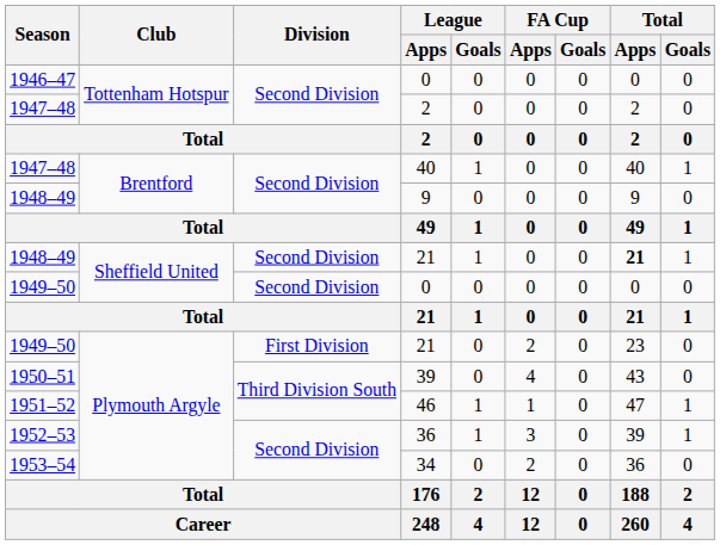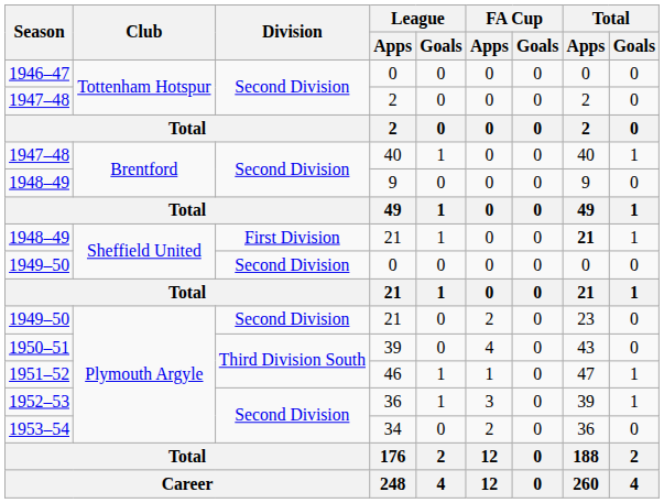 <table class="wikitable" style="text-align:center">
 <tr>
 <th rowspan="2">Season</th>
 <th rowspan="2">Club</th>
 <th rowspan="2">Division</th>
 <th colspan="2">League</th>
 <th colspan="2">FA Cup</th>
 <th colspan="2">Total</th>
 </tr>
 <tr>
 <th>Apps</th>
 <th>Goals</th>
 <th>Apps</th>
 <th>Goals</th>
 <th>Apps</th>
 <th>Goals</th>
 </tr>
 <tr>
 <td><a href='#'>1946–47</a></td>
 <td rowspan="2"><a href='#'>Tottenham Hotspur</a></td>
 <td rowspan="2"><a href='#'>Second Division</a></td>
 <td>0</td>
 <td>0</td>
 <td>0</td>
 <td>0</td>
 <td>0</td>
 <td>0</td>
 </tr>
 <tr>
 <td><a href='#'>1947–48</a></td>
 <td>2</td>
 <td>0</td>
 <td>0</td>
 <td>0</td>
 <td>2</td>
 <td>0</td>
 </tr>
 <tr>
 <th colspan="3">Total</th>
 <th>2</th>
 <th>0</th>
 <th>0</th>
 <th>0</th>
 <th>2</th>
 <th>0</th>
 </tr>
 <tr>
 <td><a href='#'>1947–48</a></td>
 <td rowspan="2"><a href='#'>Brentford</a></td>
 <td rowspan="2"><a href='#'>Second Division</a></td>
 <td>40</td>
 <td>1</td>
 <td>0</td>
 <td>0</td>
 <td>40</td>
 <td>1</td>
 </tr>
 <tr>
 <td><a href='#'>1948–49</a></td>
 <td>9</td>
 <td>0</td>
 <td>0</td>
 <td>0</td>
 <td>9</td>
 <td>0</td>
 </tr>
 <tr>
 <th colspan="3">Total</th>
 <th>49</th>
 <th>1</th>
 <th>0</th>
 <th>0</th>
 <th>49</th>
 <th>1</th>
 </tr>
 <tr>
 <td><a href='#'>1948–49</a></td>
 <td rowspan="2"><a href='#'>Sheffield United</a></td>
-<td><a href='#'>Second Division</a></td>
+<td><a href='#'>First Division</a></td>
 <td>21</td>
 <td>1</td>
 <td>0</td>
 <td>0</td>
 <td><strong>21</strong></td>
 <td>1</td>
 </tr>
 <tr>
 <td><a href='#'>1949–50</a></td>
 <td><a href='#'>Second Division</a></td>
 <td>0</td>
 <td>0</td>
 <td>0</td>
 <td>0</td>
 <td>0</td>
 <td>0</td>
 </tr>
 <tr>
 <th colspan="3">Total</th>
 <th>21</th>
 <th>1</th>
 <th>0</th>
 <th>0</th>
 <th>21</th>
 <th>1</th>
 </tr>
 <tr>
 <td><a href='#'>1949–50</a></td>
 <td rowspan="5"><a href='#'>Plymouth Argyle</a></td>
-<td><a href='#'>First Division</a></td>
+<td><a href='#'>Second Division</a></td>
 <td>21</td>
 <td>0</td>
 <td>2</td>
 <td>0</td>
 <td>23</td>
 <td>0</td>
 </tr>
 <tr>
 <td><a href='#'>1950–51</a></td>
 <td rowspan="2"><a href='#'>Third Division South</a></td>
 <td>39</td>
 <td>0</td>
 <td>4</td>
 <td>0</td>
 <td>43</td>
 <td>0</td>
 </tr>
 <tr>
 <td><a href='#'>1951–52</a></td>
 <td>46</td>
 <td>1</td>
 <td>1</td>
 <td>0</td>
 <td>47</td>
 <td>1</td>
 </tr>
 <tr>
 <td><a href='#'>1952–53</a></td>
 <td rowspan="2"><a href='#'>Second Division</a></td>
 <td>36</td>
 <td>1</td>
 <td>3</td>
 <td>0</td>
 <td>39</td>
 <td>1</td>
 </tr>
 <tr>
 <td><a href='#'>1953–54</a></td>
 <td>34</td>
 <td>0</td>
 <td>2</td>
 <td>0</td>
 <td>36</td>
 <td>0</td>
 </tr>
 <tr>
 <th colspan="3">Total</th>
 <th>176</th>
 <th>2</th>
 <th>12</th>
 <th>0</th>
 <th>188</th>
 <th>2</th>
 </tr>
 <tr>
 <th colspan="3">Career</th>
 <th>248</th>
 <th>4</th>
 <th>12</th>
 <th>0</th>
 <th>260</th>
 <th>4</th>
 </tr>
 </table>
